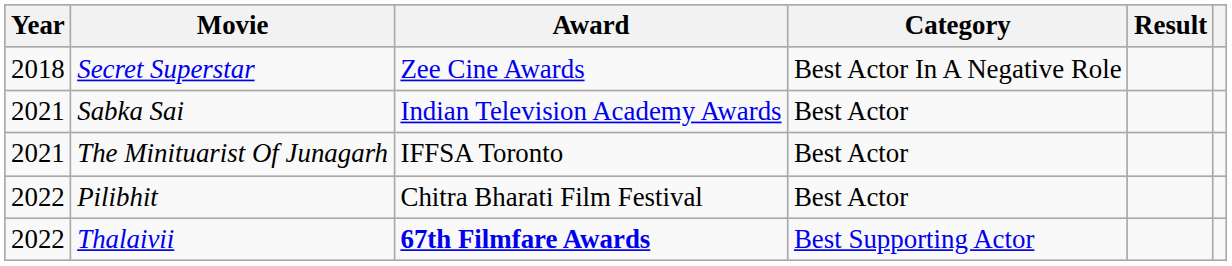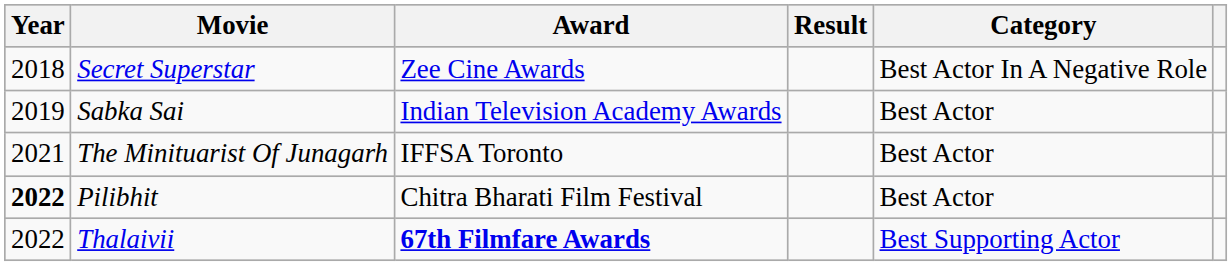 <table class="wikitable sortable">
 <tr>
 <th scope="col">Year</th>
 <th scope="col">Movie</th>
 <th scope="col">Award</th>
+<th scope="col">Result</th>
 <th scope="col">Category</th>
-<th scope="col">Result</th>
 <th scope="col" class="unsortable"></th>
 </tr>
 <tr>
 <td>2018</td>
 <td><em><a href='#'>Secret Superstar</a></em></td>
 <td><a href='#'>Zee Cine Awards</a></td>
+<td></td>
 <td>Best Actor In A Negative Role</td>
-<td></td>
 <td></td>
 </tr>
 <tr>
-<td>2021</td>
+<td>2019</td>
 <td><em>Sabka Sai</em></td>
 <td><a href='#'>Indian Television Academy Awards</a></td>
+<td></td>
 <td>Best Actor</td>
-<td></td>
 <td></td>
 </tr>
 <tr>
 <td>2021</td>
 <td><em>The Minituarist Of Junagarh</em></td>
 <td>IFFSA Toronto</td>
+<td></td>
 <td>Best Actor</td>
-<td></td>
 <td></td>
 </tr>
 <tr>
-<td>2022</td>
+<td><strong>2022</strong></td>
 <td><em>Pilibhit</em></td>
 <td>Chitra Bharati Film Festival</td>
+<td></td>
 <td>Best Actor</td>
-<td></td>
 <td></td>
 </tr>
 <tr>
 <td>2022</td>
 <td><em><a href='#'>Thalaivii</a></em></td>
 <td><strong><a href='#'>67th Filmfare Awards</a></strong></td>
+<td></td>
 <td><a href='#'>Best Supporting Actor</a></td>
-<td></td>
 <td></td>
 </tr>
 </table>
